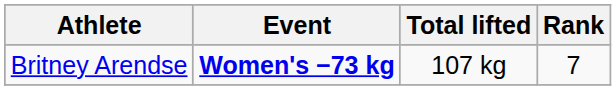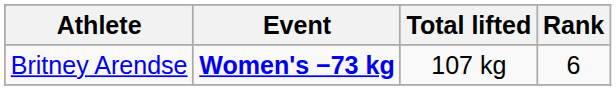 <table class="wikitable" style="font-size:90%">
 <tr>
 <th>Athlete</th>
 <th>Event</th>
 <th>Total lifted</th>
 <th>Rank</th>
 </tr>
 <tr align=center>
 <td align=left><a href='#'>Britney Arendse</a></td>
 <td align=left><strong><a href='#'>Women's −73 kg</a></strong></td>
 <td>107 kg</td>
-<td>7</td>
+<td>6</td>
 </tr>
 </table>
